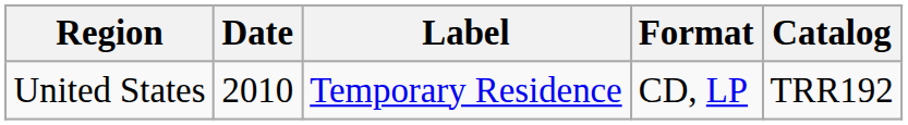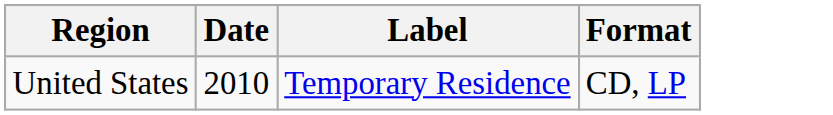 <table class="wikitable">
 <tr>
 <th>Region</th>
 <th>Date</th>
 <th>Label</th>
 <th>Format</th>
-<th>Catalog</th>
 </tr>
 <tr>
 <td>United States</td>
 <td>2010</td>
 <td><a href='#'>Temporary Residence</a></td>
 <td>CD, <a href='#'>LP</a></td>
-<td>TRR192</td>
 </tr>
 </table>
